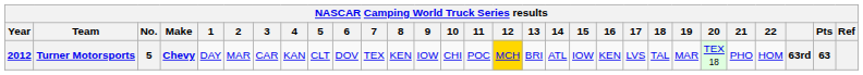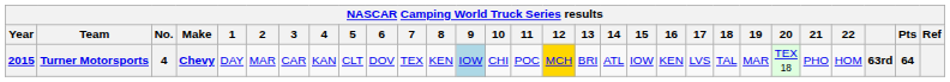 <table class="wikitable" style="text-align:center; font-size:75%">
 <tr>
 <th colspan=45><a href='#'>NASCAR</a> <a href='#'>Camping World Truck Series</a> results</th>
 </tr>
 <tr>
 <th>Year</th>
 <th>Team</th>
 <th>No.</th>
 <th>Make</th>
 <th>1</th>
 <th>2</th>
 <th>3</th>
 <th>4</th>
 <th>5</th>
 <th>6</th>
 <th>7</th>
 <th>8</th>
 <th>9</th>
 <th>10</th>
 <th>11</th>
 <th>12</th>
 <th>13</th>
 <th>14</th>
 <th>15</th>
 <th>16</th>
 <th>17</th>
 <th>18</th>
 <th>19</th>
 <th>20</th>
 <th>21</th>
 <th>22</th>
 <th></th>
 <th>Pts</th>
 <th>Ref</th>
 </tr>
 <tr>
-<th><a href='#'>2012</a></th>
+<th><a href='#'>2015</a></th>
 <th><a href='#'>Turner Motorsports</a></th>
-<th>5</th>
+<th>4</th>
 <th><a href='#'>Chevy</a></th>
 <td><a href='#'>DAY</a></td>
 <td><a href='#'>MAR</a></td>
 <td><a href='#'>CAR</a></td>
 <td><a href='#'>KAN</a></td>
 <td><a href='#'>CLT</a></td>
 <td><a href='#'>DOV</a></td>
 <td><a href='#'>TEX</a></td>
 <td><a href='#'>KEN</a></td>
-<td><a href='#'>IOW</a></td>
+<td style="background: lightblue;"><a href='#'>IOW</a></td>
 <td><a href='#'>CHI</a></td>
 <td><a href='#'>POC</a></td>
 <td style="background: gold;"><a href='#'>MCH</a></td>
 <td><a href='#'>BRI</a></td>
 <td><a href='#'>ATL</a></td>
 <td><a href='#'>IOW</a></td>
 <td><a href='#'>KEN</a></td>
 <td><a href='#'>LVS</a></td>
 <td><a href='#'>TAL</a></td>
 <td><a href='#'>MAR</a></td>
 <td style="background:#DFFFDF;"><a href='#'>TEX</a><br><small>18</small></td>
 <td><a href='#'>PHO</a></td>
 <td><a href='#'>HOM</a></td>
 <th>63rd</th>
-<th>63</th>
+<th>64</th>
 <th></th>
 </tr>
 </table>
